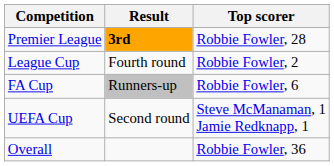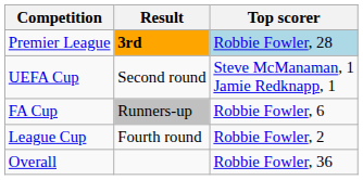 <table class="wikitable">
 <tr>
 <th>Competition</th>
 <th>Result</th>
 <th>Top scorer</th>
 </tr>
 <tr>
 <td><a href='#'>Premier League</a></td>
 <td style="background:orange;"><strong>3rd</strong></td>
-<td> <a href='#'>Robbie Fowler</a>, 28</td>
+<td style="background: lightblue;"> <a href='#'>Robbie Fowler</a>, 28</td>
+</tr>
+<tr>
+<td><a href='#'>UEFA Cup</a></td>
+<td>Second round</td>
+<td> <a href='#'>Steve McManaman</a>, 1<br>  <a href='#'>Jamie Redknapp</a>, 1</td>
+</tr>
+<tr>
+<td><a href='#'>FA Cup</a></td>
+<td style="background:silver;">Runners-up</td>
+<td> <a href='#'>Robbie Fowler</a>, 6</td>
 </tr>
 <tr>
 <td><a href='#'>League Cup</a></td>
 <td>Fourth round</td>
 <td> <a href='#'>Robbie Fowler</a>, 2</td>
 </tr>
 <tr>
-<td><a href='#'>FA Cup</a></td>
-<td style="background:silver;">Runners-up</td>
-<td> <a href='#'>Robbie Fowler</a>, 6</td>
-</tr>
-<tr>
-<td><a href='#'>UEFA Cup</a></td>
-<td>Second round</td>
-<td> <a href='#'>Steve McManaman</a>, 1<br>  <a href='#'>Jamie Redknapp</a>, 1</td>
-</tr>
-<tr>
 <td><a href='#'>Overall</a></td>
 <td></td>
 <td> <a href='#'>Robbie Fowler</a>, 36</td>
 </tr>
 </table>
